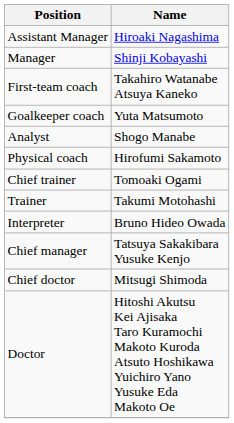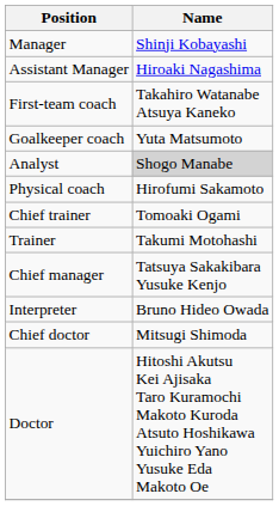 <table class="wikitable">
 <tr>
 <th>Position</th>
 <th>Name</th>
 </tr>
 <tr>
+<td>Manager</td>
+<td> <a href='#'>Shinji Kobayashi</a></td>
+</tr>
+<tr>
 <td>Assistant Manager</td>
 <td> <a href='#'>Hiroaki Nagashima</a></td>
-</tr>
-<tr>
-<td>Manager</td>
-<td> <a href='#'>Shinji Kobayashi</a></td>
 </tr>
 <tr>
 <td>First-team coach</td>
 <td> Takahiro Watanabe <br>  Atsuya Kaneko</td>
 </tr>
 <tr>
 <td>Goalkeeper coach</td>
 <td> Yuta Matsumoto</td>
 </tr>
 <tr>
 <td>Analyst</td>
-<td> Shogo Manabe</td>
+<td style="background: lightgrey;"> Shogo Manabe</td>
 </tr>
 <tr>
 <td>Physical coach</td>
 <td> Hirofumi Sakamoto</td>
 </tr>
 <tr>
 <td>Chief trainer</td>
 <td> Tomoaki Ogami</td>
 </tr>
 <tr>
 <td>Trainer</td>
 <td> Takumi Motohashi</td>
 </tr>
 <tr>
+<td>Chief manager</td>
+<td> Tatsuya Sakakibara <br>  Yusuke Kenjo</td>
+</tr>
+<tr>
 <td>Interpreter</td>
 <td> Bruno Hideo Owada</td>
-</tr>
-<tr>
-<td>Chief manager</td>
-<td> Tatsuya Sakakibara <br>  Yusuke Kenjo</td>
 </tr>
 <tr>
 <td>Chief doctor</td>
 <td> Mitsugi Shimoda</td>
 </tr>
 <tr>
 <td>Doctor</td>
 <td> Hitoshi Akutsu <br>  Kei Ajisaka <br>  Taro Kuramochi <br>  Makoto Kuroda <br>  Atsuto Hoshikawa <br>  Yuichiro Yano <br>  Yusuke Eda <br>  Makoto Oe</td>
 </tr>
 <tr>
 </tr>
 </table>
